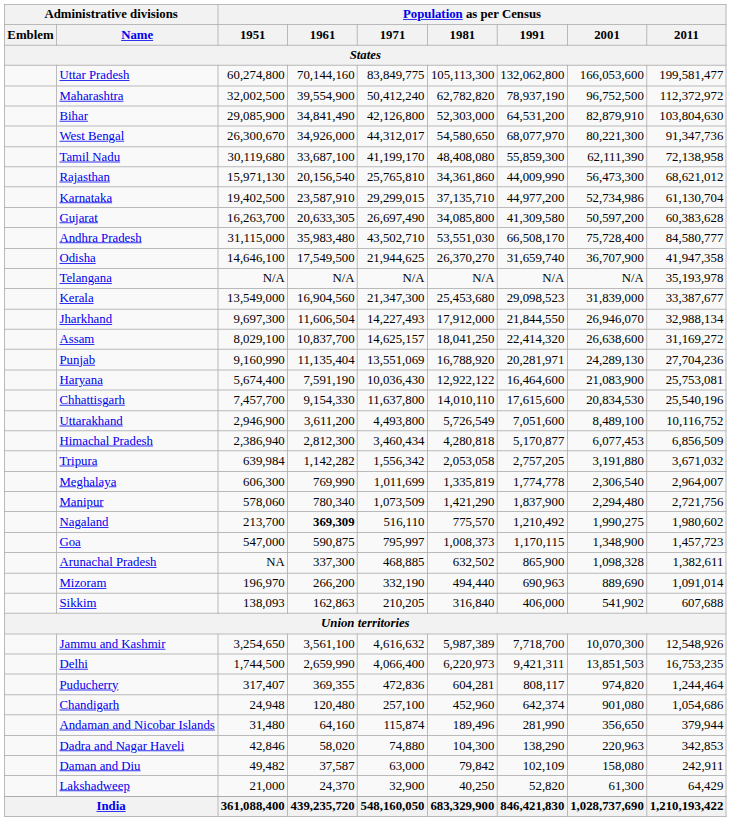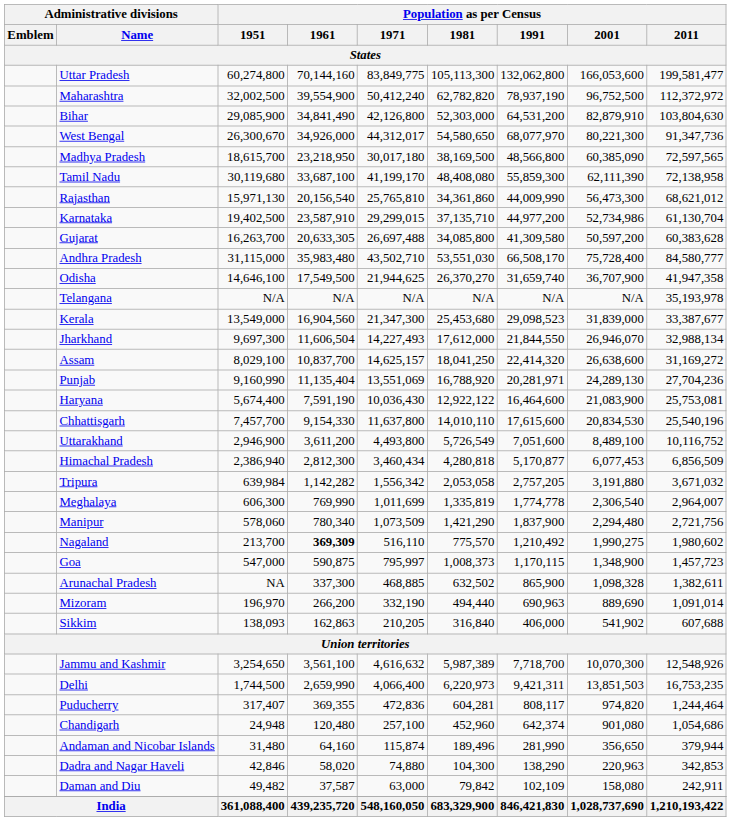 <table class="wikitable sortable static-row-numbers static-row-header-text col1left sort-under-center hover-highlight" "style="font-size: 100%" style="text-align:left;">
 <tr>
 <th colspan=2>Administrative divisions</th>
 <th colspan=7><a href='#'>Population</a> as per Census</th>
 </tr>
 <tr>
 <th class="unsortable">Emblem</th>
 <th class="unsortable"><a href='#'>Name</a></th>
 <th>1951</th>
 <th>1961</th>
 <th>1971</th>
 <th>1981</th>
 <th>1991</th>
 <th>2001</th>
 <th>2011</th>
 </tr>
 <tr class="sorttop static-row-header">
 <th colspan="9" align="center"><strong><em>States</em></strong></th>
 </tr>
 <tr>
 <td></td>
 <td><a href='#'>Uttar Pradesh</a></td>
 <td align="right">60,274,800</td>
 <td align="right">70,144,160</td>
 <td align="right">83,849,775</td>
 <td align="right">105,113,300</td>
 <td align="right">132,062,800</td>
 <td align="right">166,053,600</td>
 <td align="right">199,581,477</td>
 </tr>
 <tr>
 <td></td>
 <td><a href='#'>Maharashtra</a></td>
 <td align="right">32,002,500</td>
 <td align="right">39,554,900</td>
 <td align="right">50,412,240</td>
 <td align="right">62,782,820</td>
 <td align="right">78,937,190</td>
 <td align="right">96,752,500</td>
 <td align="right">112,372,972</td>
 </tr>
 <tr>
 <td></td>
 <td><a href='#'>Bihar</a></td>
 <td align="right">29,085,900</td>
 <td align="right">34,841,490</td>
 <td align="right">42,126,800</td>
 <td align="right">52,303,000</td>
 <td align="right">64,531,200</td>
 <td align="right">82,879,910</td>
 <td align="right">103,804,630</td>
 </tr>
 <tr>
 <td></td>
 <td><a href='#'>West Bengal</a></td>
 <td align="right">26,300,670</td>
 <td align="right">34,926,000</td>
 <td align="right">44,312,017</td>
 <td align="right">54,580,650</td>
 <td align="right">68,077,970</td>
 <td align="right">80,221,300</td>
 <td align="right">91,347,736</td>
 </tr>
 <tr>
 <td></td>
+<td><a href='#'>Madhya Pradesh</a></td>
+<td align="right">18,615,700</td>
+<td align="right">23,218,950</td>
+<td align="right">30,017,180</td>
+<td align="right">38,169,500</td>
+<td align="right">48,566,800</td>
+<td align="right">60,385,090</td>
+<td align="right">72,597,565</td>
+</tr>
+<tr>
+<td></td>
 <td><a href='#'>Tamil Nadu</a></td>
 <td align="right">30,119,680</td>
 <td align="right">33,687,100</td>
 <td align="right">41,199,170</td>
 <td align="right">48,408,080</td>
 <td align="right">55,859,300</td>
 <td align="right">62,111,390</td>
 <td align="right">72,138,958</td>
 </tr>
 <tr>
 <td></td>
 <td><a href='#'>Rajasthan</a></td>
 <td align="right">15,971,130</td>
 <td align="right">20,156,540</td>
 <td align="right">25,765,810</td>
 <td align="right">34,361,860</td>
 <td align="right">44,009,990</td>
 <td align="right">56,473,300</td>
 <td align="right">68,621,012</td>
 </tr>
 <tr>
 <td></td>
 <td><a href='#'>Karnataka</a></td>
 <td align="right">19,402,500</td>
 <td align="right">23,587,910</td>
 <td align="right">29,299,015</td>
 <td align="right">37,135,710</td>
 <td align="right">44,977,200</td>
 <td align="right">52,734,986</td>
 <td align="right">61,130,704</td>
 </tr>
 <tr>
 <td></td>
 <td><a href='#'>Gujarat</a></td>
 <td align="right">16,263,700</td>
 <td align="right">20,633,305</td>
-<td align="right">26,697,490</td>
+<td align="right">26,697,488</td>
 <td align="right">34,085,800</td>
 <td align="right">41,309,580</td>
 <td align="right">50,597,200</td>
 <td align="right">60,383,628</td>
 </tr>
 <tr>
 <td></td>
 <td><a href='#'>Andhra Pradesh</a></td>
 <td align="right">31,115,000</td>
 <td align="right">35,983,480</td>
 <td align="right">43,502,710</td>
 <td align="right">53,551,030</td>
 <td align="right">66,508,170</td>
 <td align="right">75,728,400</td>
 <td align="right">84,580,777</td>
 </tr>
 <tr>
 <td></td>
 <td><a href='#'>Odisha</a></td>
 <td align="right">14,646,100</td>
 <td align="right">17,549,500</td>
 <td align="right">21,944,625</td>
 <td align="right">26,370,270</td>
 <td align="right">31,659,740</td>
 <td align="right">36,707,900</td>
 <td align="right">41,947,358</td>
 </tr>
 <tr>
 <td></td>
 <td><a href='#'>Telangana</a></td>
 <td align="right">N/A</td>
 <td align="right">N/A</td>
 <td align="right">N/A</td>
 <td align="right">N/A</td>
 <td align="right">N/A</td>
 <td align="right">N/A</td>
 <td align="right">35,193,978</td>
 </tr>
 <tr>
 <td></td>
 <td><a href='#'>Kerala</a></td>
 <td align="right">13,549,000</td>
 <td align="right">16,904,560</td>
 <td align="right">21,347,300</td>
 <td align="right">25,453,680</td>
 <td align="right">29,098,523</td>
 <td align="right">31,839,000</td>
 <td align="right">33,387,677</td>
 </tr>
 <tr>
 <td></td>
 <td><a href='#'>Jharkhand</a></td>
 <td align="right">9,697,300</td>
 <td align="right">11,606,504</td>
 <td align="right">14,227,493</td>
-<td align="right">17,912,000</td>
+<td align="right">17,612,000</td>
 <td align="right">21,844,550</td>
 <td align="right">26,946,070</td>
 <td align="right">32,988,134</td>
 </tr>
 <tr>
 <td></td>
 <td><a href='#'>Assam</a></td>
 <td align="right">8,029,100</td>
 <td align="right">10,837,700</td>
 <td align="right">14,625,157</td>
 <td align="right">18,041,250</td>
 <td align="right">22,414,320</td>
 <td align="right">26,638,600</td>
 <td align="right">31,169,272</td>
 </tr>
 <tr>
 <td></td>
 <td><a href='#'>Punjab</a></td>
 <td align="right">9,160,990</td>
 <td align="right">11,135,404</td>
 <td align="right">13,551,069</td>
 <td align="right">16,788,920</td>
 <td align="right">20,281,971</td>
 <td align="right">24,289,130</td>
 <td align="right">27,704,236</td>
 </tr>
 <tr>
 <td></td>
 <td><a href='#'>Haryana</a></td>
 <td align="right">5,674,400</td>
 <td align="right">7,591,190</td>
 <td align="right">10,036,430</td>
 <td align="right">12,922,122</td>
 <td align="right">16,464,600</td>
 <td align="right">21,083,900</td>
 <td align="right">25,753,081</td>
 </tr>
 <tr>
 <td></td>
 <td><a href='#'>Chhattisgarh</a></td>
 <td align="right">7,457,700</td>
 <td align="right">9,154,330</td>
 <td align="right">11,637,800</td>
 <td align="right">14,010,110</td>
 <td align="right">17,615,600</td>
 <td align="right">20,834,530</td>
 <td align="right">25,540,196</td>
 </tr>
 <tr>
 <td></td>
 <td><a href='#'>Uttarakhand</a></td>
 <td align="right">2,946,900</td>
 <td align="right">3,611,200</td>
 <td align="right">4,493,800</td>
 <td align="right">5,726,549</td>
 <td align="right">7,051,600</td>
 <td align="right">8,489,100</td>
 <td align="right">10,116,752</td>
 </tr>
 <tr>
 <td></td>
 <td><a href='#'>Himachal Pradesh</a></td>
 <td align="right">2,386,940</td>
 <td align="right">2,812,300</td>
 <td align="right">3,460,434</td>
 <td align="right">4,280,818</td>
 <td align="right">5,170,877</td>
 <td align="right">6,077,453</td>
 <td align="right">6,856,509</td>
 </tr>
 <tr>
 <td></td>
 <td><a href='#'>Tripura</a></td>
 <td align="right">639,984</td>
 <td align="right">1,142,282</td>
 <td align="right">1,556,342</td>
 <td align="right">2,053,058</td>
 <td align="right">2,757,205</td>
 <td align="right">3,191,880</td>
 <td align="right">3,671,032</td>
 </tr>
 <tr>
 <td></td>
 <td><a href='#'>Meghalaya</a></td>
 <td align="right">606,300</td>
 <td align="right">769,990</td>
 <td align="right">1,011,699</td>
 <td align="right">1,335,819</td>
 <td align="right">1,774,778</td>
 <td align="right">2,306,540</td>
 <td align="right">2,964,007</td>
 </tr>
 <tr>
 <td></td>
 <td><a href='#'>Manipur</a></td>
 <td align="right">578,060</td>
 <td align="right">780,340</td>
 <td align="right">1,073,509</td>
 <td align="right">1,421,290</td>
 <td align="right">1,837,900</td>
 <td align="right">2,294,480</td>
 <td align="right">2,721,756</td>
 </tr>
 <tr>
 <td></td>
 <td><a href='#'>Nagaland</a></td>
 <td align="right">213,700</td>
 <td align="right"><strong>369,309</strong></td>
 <td align="right">516,110</td>
 <td align="right">775,570</td>
 <td align="right">1,210,492</td>
 <td align="right">1,990,275</td>
 <td align="right">1,980,602</td>
 </tr>
 <tr>
 <td></td>
 <td><a href='#'>Goa</a></td>
 <td align="right">547,000</td>
 <td align="right">590,875</td>
 <td align="right">795,997</td>
 <td align="right">1,008,373</td>
 <td align="right">1,170,115</td>
 <td align="right">1,348,900</td>
 <td align="right">1,457,723</td>
 </tr>
 <tr>
 <td></td>
 <td><a href='#'>Arunachal Pradesh</a></td>
 <td align="right">NA</td>
 <td align="right">337,300</td>
 <td align="right">468,885</td>
 <td align="right">632,502</td>
 <td align="right">865,900</td>
 <td align="right">1,098,328</td>
 <td align="right">1,382,611</td>
 </tr>
 <tr>
 <td></td>
 <td><a href='#'>Mizoram</a></td>
 <td align="right">196,970</td>
 <td align="right">266,200</td>
 <td align="right">332,190</td>
 <td align="right">494,440</td>
 <td align="right">690,963</td>
 <td align="right">889,690</td>
 <td align="right">1,091,014</td>
 </tr>
 <tr>
 <td></td>
 <td><a href='#'>Sikkim</a></td>
 <td align="right">138,093</td>
 <td align="right">162,863</td>
 <td align="right">210,205</td>
 <td align="right">316,840</td>
 <td align="right">406,000</td>
 <td align="right">541,902</td>
 <td align="right">607,688</td>
 </tr>
 <tr class="sorttop static-row-header">
 <th colspan="9" align="center"><strong><em>Union territories</em></strong></th>
 </tr>
 <tr>
 <td></td>
 <td><a href='#'>Jammu and Kashmir</a></td>
 <td align="right">3,254,650</td>
 <td align="right">3,561,100</td>
 <td align="right">4,616,632</td>
 <td align="right">5,987,389</td>
 <td align="right">7,718,700</td>
 <td align="right">10,070,300</td>
 <td align="right">12,548,926</td>
 </tr>
 <tr>
 <td></td>
 <td><a href='#'>Delhi</a></td>
 <td align="right">1,744,500</td>
 <td align="right">2,659,990</td>
 <td align="right">4,066,400</td>
 <td align="right">6,220,973</td>
 <td align="right">9,421,311</td>
 <td align="right">13,851,503</td>
 <td align="right">16,753,235</td>
 </tr>
 <tr>
 <td></td>
 <td><a href='#'>Puducherry</a></td>
 <td align="right">317,407</td>
 <td align="right">369,355</td>
 <td align="right">472,836</td>
 <td align="right">604,281</td>
 <td align="right">808,117</td>
 <td align="right">974,820</td>
 <td align="right">1,244,464</td>
 </tr>
 <tr>
 <td></td>
 <td><a href='#'>Chandigarh</a></td>
 <td align="right">24,948</td>
 <td align="right">120,480</td>
 <td align="right">257,100</td>
 <td align="right">452,960</td>
 <td align="right">642,374</td>
 <td align="right">901,080</td>
 <td align="right">1,054,686</td>
 </tr>
 <tr>
 <td></td>
 <td><a href='#'>Andaman and Nicobar Islands</a></td>
 <td align="right">31,480</td>
 <td align="right">64,160</td>
 <td align="right">115,874</td>
 <td align="right">189,496</td>
 <td align="right">281,990</td>
 <td align="right">356,650</td>
 <td align="right">379,944</td>
 </tr>
 <tr>
 <td></td>
 <td><a href='#'>Dadra and Nagar Haveli</a></td>
 <td align="right">42,846</td>
 <td align="right">58,020</td>
 <td align="right">74,880</td>
 <td align="right">104,300</td>
 <td align="right">138,290</td>
 <td align="right">220,963</td>
 <td align="right">342,853</td>
 </tr>
 <tr>
 <td></td>
 <td><a href='#'>Daman and Diu</a></td>
 <td align="right">49,482</td>
 <td align="right">37,587</td>
 <td align="right">63,000</td>
 <td align="right">79,842</td>
 <td align="right">102,109</td>
 <td align="right">158,080</td>
 <td align="right">242,911</td>
 </tr>
 <tr>
-<td align="right"></td>
-<td><a href='#'>Lakshadweep</a></td>
-<td align="right">21,000</td>
-<td align="right">24,370</td>
-<td align="right">32,900</td>
-<td align="right">40,250</td>
-<td align="right">52,820</td>
-<td align="right">61,300</td>
-<td align="right">64,429</td>
-</tr>
-<tr>
 </tr>
 <tr class="sortbottom">
 <th colspan=2><a href='#'>India</a></th>
 <th>361,088,400</th>
 <th>439,235,720</th>
 <th>548,160,050</th>
 <th>683,329,900</th>
 <th>846,421,830</th>
 <th>1,028,737,690</th>
 <th>1,210,193,422</th>
 </tr>
 </table>
